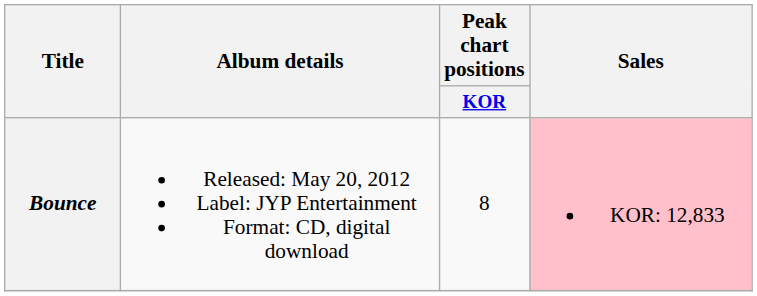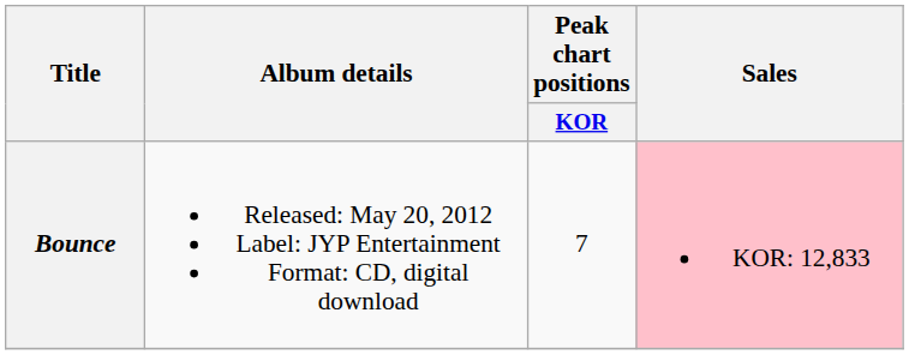 <table class="wikitable plainrowheaders" style="text-align:center;">
 <tr>
 <th scope="col" rowspan="2" style="width:5em;">Title</th>
 <th scope="col" rowspan="2" style="width:14.5em;">Album details</th>
 <th scope="col" colspan="1">Peak chart positions</th>
 <th scope="col" rowspan="2" style="width:10em;">Sales</th>
 </tr>
 <tr>
 <th scope="col" style="width:3em;font-size:90%;"><a href='#'>KOR</a><br></th>
 </tr>
 <tr>
 <th scope="row"><em>Bounce</em></th>
 <td><br><ul><li>Released: May 20, 2012</li><li>Label: JYP Entertainment</li><li>Format: CD, digital download</li></ul></td>
-<td>8</td>
+<td>7</td>
 <td style="background: pink;"><br><ul><li>KOR: 12,833</li></ul></td>
 </tr>
 <tr>
 </tr>
 </table>
